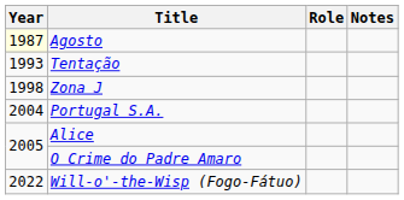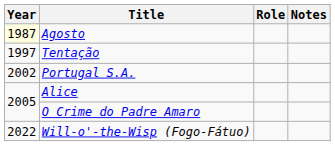 <table class="wikitable sortable">
 <tr>
 <th>Year</th>
 <th>Title</th>
 <th>Role</th>
 <th class="unsortable">Notes</th>
 </tr>
 <tr>
 <td style="background: lightyellow;">1987</td>
 <td><em><a href='#'>Agosto</a></em></td>
 <td></td>
 <td></td>
 </tr>
 <tr>
-<td>1993</td>
+<td>1997</td>
 <td><em><a href='#'>Tentação</a></em></td>
 <td></td>
 <td></td>
 </tr>
 <tr>
-<td>1998</td>
-<td><em><a href='#'>Zona J</a></em></td>
-<td></td>
-<td></td>
-</tr>
-<tr>
-<td>2004</td>
+<td>2002</td>
 <td><em><a href='#'>Portugal S.A.</a></em></td>
 <td></td>
 <td></td>
 </tr>
 <tr>
 <td rowspan=2>2005</td>
 <td><em><a href='#'>Alice</a></em></td>
 <td></td>
 <td></td>
 </tr>
 <tr>
 <td><em><a href='#'>O Crime do Padre Amaro</a></em></td>
 <td></td>
 <td></td>
 </tr>
 <tr>
 <td>2022</td>
 <td><em><a href='#'>Will-o'-the-Wisp</a> (Fogo-Fátuo)</em></td>
 <td></td>
 <td></td>
 </tr>
 </table>
